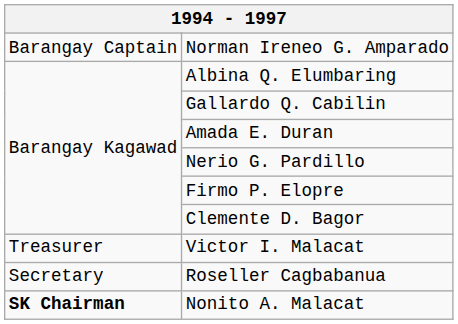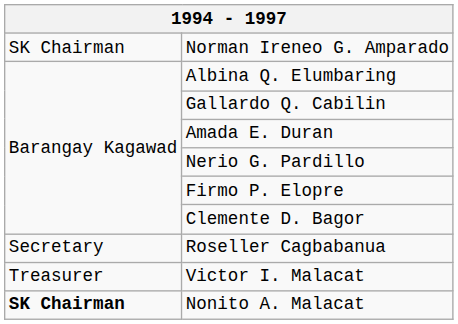 <table class="wikitable mw-collapsible mw-collapsed">
 <tr>
 <th colspan="2">1994 - 1997</th>
 </tr>
 <tr>
-<td>Barangay Captain</td>
+<td>SK Chairman</td>
 <td>Norman Ireneo G. Amparado</td>
 </tr>
 <tr>
 <td rowspan="6">Barangay Kagawad</td>
 <td>Albina Q. Elumbaring</td>
 </tr>
 <tr>
 <td>Gallardo Q. Cabilin</td>
 </tr>
 <tr>
 <td>Amada E. Duran</td>
 </tr>
 <tr>
 <td>Nerio G. Pardillo</td>
 </tr>
 <tr>
 <td>Firmo P. Elopre</td>
 </tr>
 <tr>
 <td>Clemente D. Bagor</td>
 </tr>
 <tr>
+<td>Secretary</td>
+<td>Roseller Cagbabanua</td>
+</tr>
+<tr>
 <td>Treasurer</td>
 <td>Victor I. Malacat</td>
-</tr>
-<tr>
-<td>Secretary</td>
-<td>Roseller Cagbabanua</td>
 </tr>
 <tr>
 <td><strong>SK Chairman</strong></td>
 <td>Nonito A. Malacat</td>
 </tr>
 </table>
